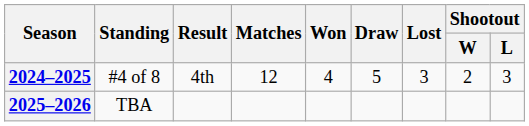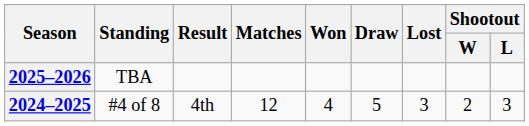 <table class="wikitable" style="text-align:center">
 <tr>
 <th rowspan=2>Season</th>
 <th rowspan=2>Standing</th>
 <th rowspan=2>Result</th>
 <th rowspan=2>Matches</th>
 <th rowspan=2>Won</th>
 <th rowspan=2>Draw</th>
 <th rowspan=2>Lost</th>
 <th colspan=2>Shootout</th>
 </tr>
 <tr>
 <th>W</th>
 <th>L</th>
 </tr>
 <tr>
+<th><a href='#'>2025–2026</a></th>
+<td>TBA</td>
+<td></td>
+<td></td>
+<td></td>
+<td></td>
+<td></td>
+<td></td>
+<td></td>
+</tr>
+<tr>
 <th><a href='#'>2024–2025</a></th>
 <td>#4 of 8</td>
 <td>4th</td>
 <td>12</td>
 <td>4</td>
 <td>5</td>
 <td>3</td>
 <td>2</td>
 <td>3</td>
 </tr>
-<tr>
-<th><a href='#'>2025–2026</a></th>
-<td>TBA</td>
-<td></td>
-<td></td>
-<td></td>
-<td></td>
-<td></td>
-<td></td>
-<td></td>
-</tr>
 </table>
